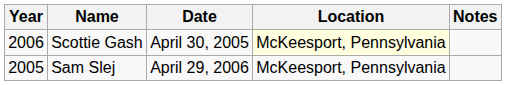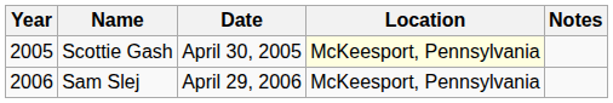 <table class="wikitable">
 <tr>
 <th>Year</th>
 <th>Name</th>
 <th>Date</th>
 <th>Location</th>
 <th>Notes</th>
 </tr>
 <tr>
-<td>2006</td>
+<td>2005</td>
 <td>Scottie Gash</td>
 <td>April 30, 2005</td>
 <td style="background: lightyellow;">McKeesport, Pennsylvania</td>
 <td></td>
 </tr>
 <tr>
-<td>2005</td>
+<td>2006</td>
 <td>Sam Slej</td>
 <td>April 29, 2006</td>
 <td>McKeesport, Pennsylvania</td>
 <td></td>
 </tr>
 </table>
